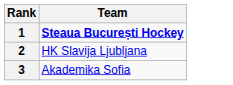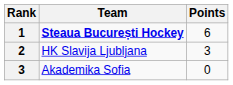 <table class="wikitable" style="text-align: center;">
 <tr>
 <th>Rank</th>
 <th>Team</th>
+<th>Points</th>
 </tr>
 <tr>
 <th>1</th>
 <td style="text-align: left;"> <strong><a href='#'>Steaua București Hockey</a></strong></td>
+<td>6</td>
 </tr>
 <tr>
 <th>2</th>
 <td style="text-align: left;"> <a href='#'>HK Slavija Ljubljana</a></td>
+<td>3</td>
 </tr>
 <tr>
 <th>3</th>
 <td style="text-align: left;"> <a href='#'>Akademika Sofia</a></td>
+<td>0</td>
 </tr>
 </table>
